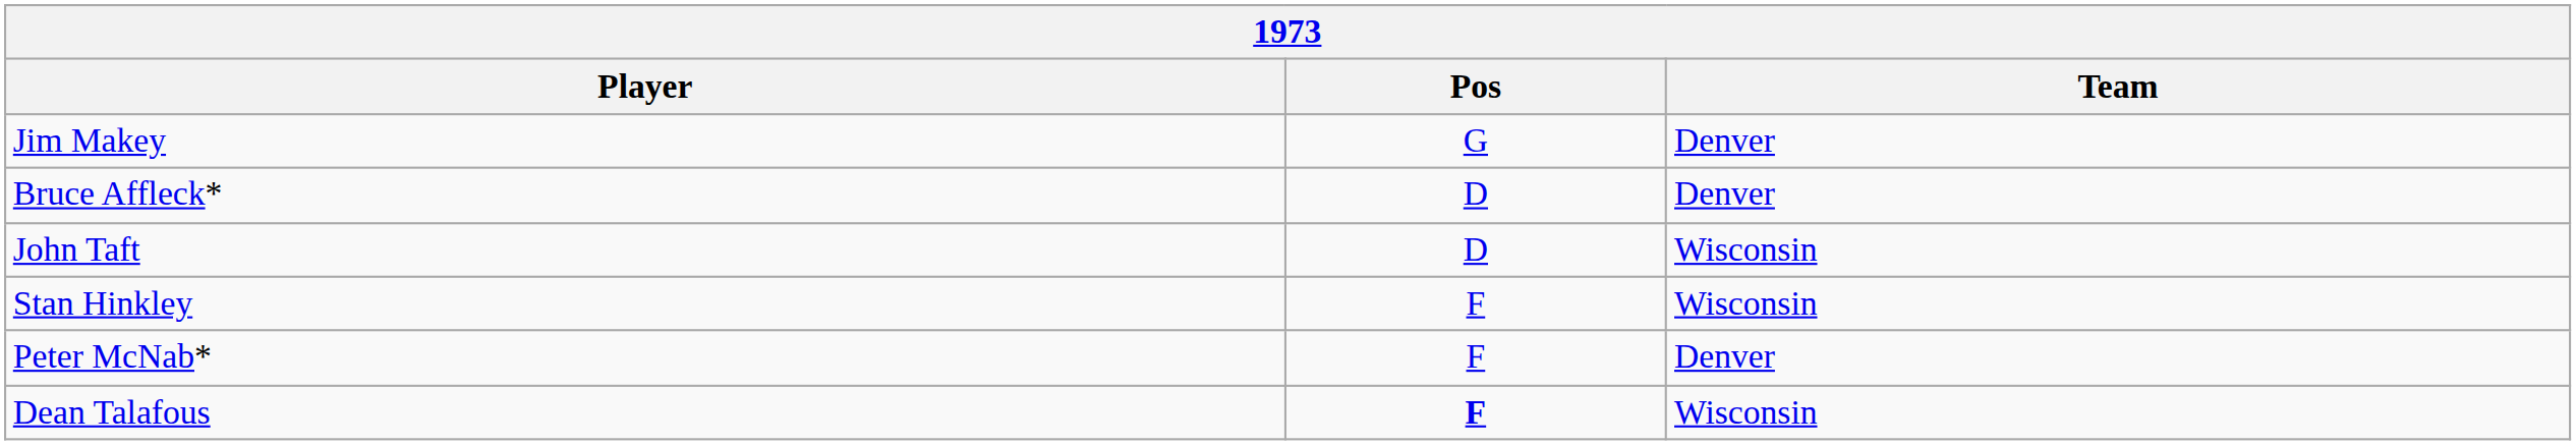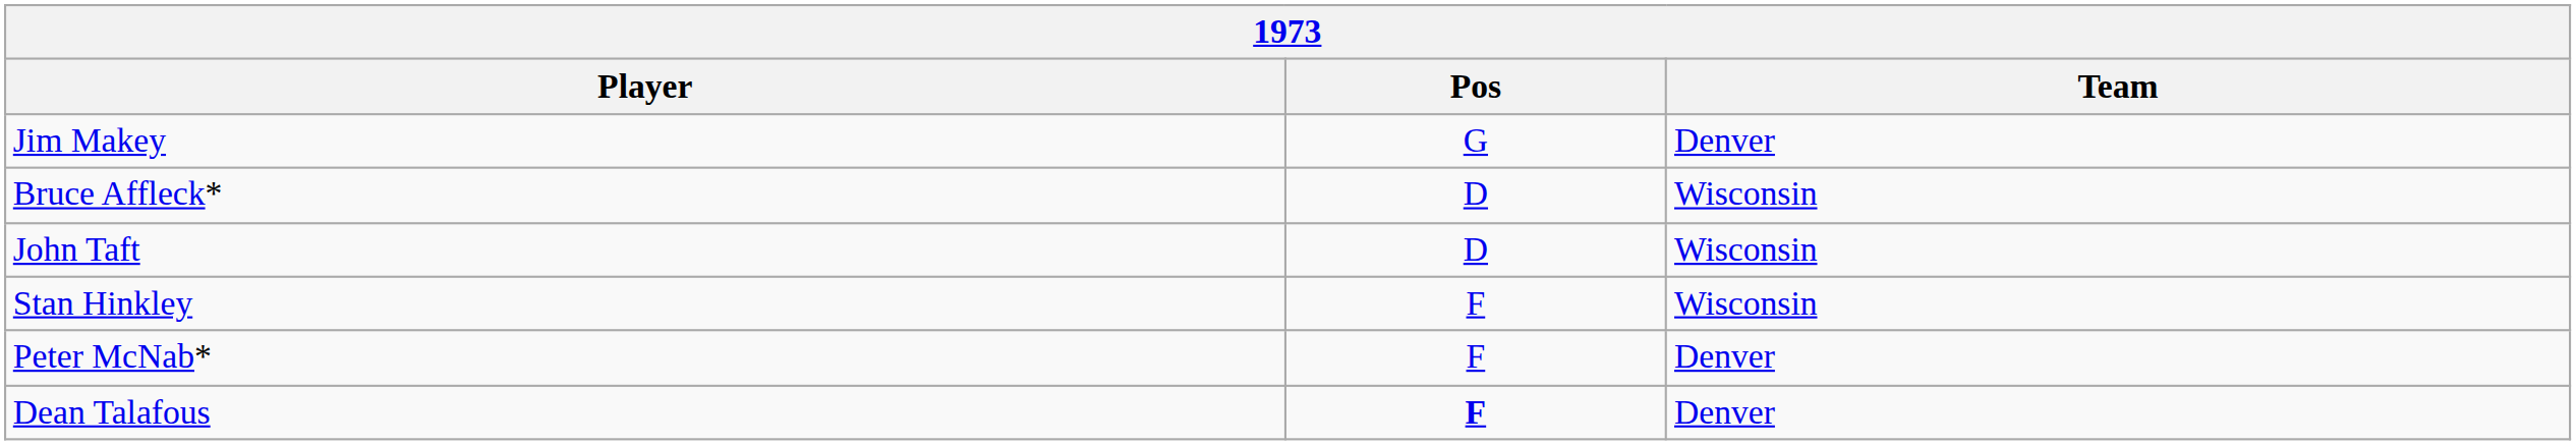 <table class="wikitable" width=95%>
 <tr>
 <th colspan=3><a href='#'>1973</a></th>
 </tr>
 <tr>
 <th>Player</th>
 <th>Pos</th>
 <th>Team</th>
 </tr>
 <tr>
 <td><a href='#'>Jim Makey</a></td>
 <td style="text-align:center;"><a href='#'>G</a></td>
 <td><a href='#'>Denver</a></td>
 </tr>
 <tr>
 <td><a href='#'>Bruce Affleck</a>*</td>
 <td style="text-align:center;"><a href='#'>D</a></td>
-<td><a href='#'>Denver</a></td>
+<td><a href='#'>Wisconsin</a></td>
 </tr>
 <tr>
 <td><a href='#'>John Taft</a></td>
 <td style="text-align:center;"><a href='#'>D</a></td>
 <td><a href='#'>Wisconsin</a></td>
 </tr>
 <tr>
 <td><a href='#'>Stan Hinkley</a></td>
 <td style="text-align:center;"><a href='#'>F</a></td>
 <td><a href='#'>Wisconsin</a></td>
 </tr>
 <tr>
 <td><a href='#'>Peter McNab</a>*</td>
 <td style="text-align:center;"><a href='#'>F</a></td>
 <td><a href='#'>Denver</a></td>
 </tr>
 <tr>
 <td><a href='#'>Dean Talafous</a></td>
 <td style="text-align:center;"><strong><a href='#'>F</a></strong></td>
-<td><a href='#'>Wisconsin</a></td>
+<td><a href='#'>Denver</a></td>
 </tr>
 </table>
